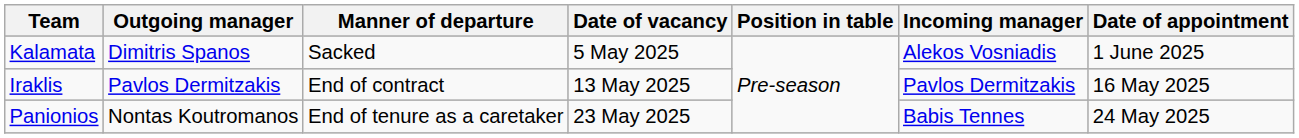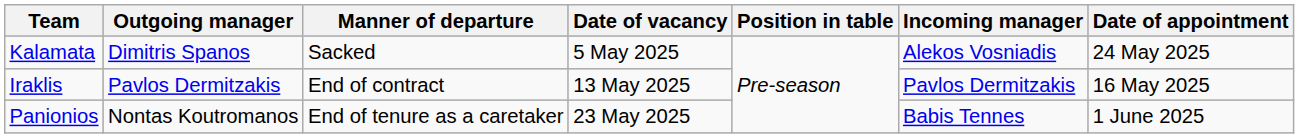 <table class="wikitable" style="font-size: 85%">
 <tr>
 <th>Team</th>
 <th>Outgoing manager</th>
 <th>Manner of departure</th>
 <th>Date of vacancy</th>
 <th>Position in table</th>
 <th>Incoming manager</th>
 <th>Date of appointment</th>
 </tr>
 <tr>
 <td><a href='#'>Kalamata</a></td>
 <td> <a href='#'>Dimitris Spanos</a></td>
 <td>Sacked</td>
 <td>5 May 2025</td>
 <td rowspan="3"><em>Pre-season</em></td>
 <td> <a href='#'>Alekos Vosniadis</a></td>
-<td>1 June 2025</td>
+<td>24 May 2025</td>
 </tr>
 <tr>
 <td><a href='#'>Iraklis</a></td>
 <td> <a href='#'>Pavlos Dermitzakis</a></td>
 <td>End of contract</td>
 <td>13 May 2025</td>
 <td> <a href='#'>Pavlos Dermitzakis</a></td>
 <td>16 May 2025</td>
 </tr>
 <tr>
 <td><a href='#'>Panionios</a></td>
 <td> Nontas Koutromanos</td>
 <td>End of tenure as a caretaker</td>
 <td>23 May 2025</td>
 <td> <a href='#'>Babis Tennes</a></td>
-<td>24 May 2025</td>
+<td>1 June 2025</td>
 </tr>
 </table>
